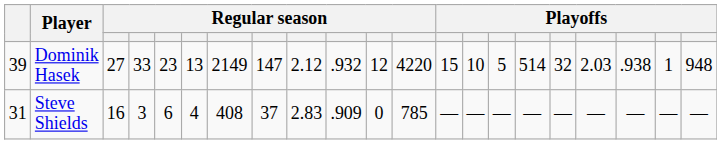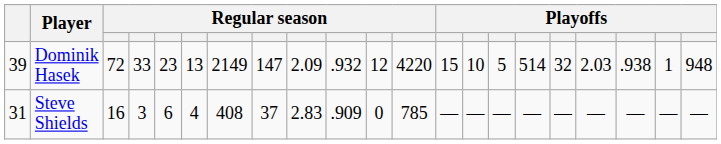 <table class="wikitable plainrowheaders" style="text-align:center;">
 <tr>
 <th scope="col" rowspan="2"></th>
 <th scope="col" rowspan="2">Player</th>
 <th scope=colgroup colspan=10>Regular season</th>
 <th scope=colgroup colspan=9>Playoffs</th>
 </tr>
 <tr>
 <th scope="col"></th>
 <th scope="col"></th>
 <th scope="col"></th>
 <th scope="col"></th>
 <th scope="col"></th>
 <th scope="col"></th>
 <th scope="col"></th>
 <th scope="col"></th>
 <th scope="col"></th>
 <th scope="col"></th>
 <th scope="col"></th>
 <th scope="col"></th>
 <th scope="col"></th>
 <th scope="col"></th>
 <th scope="col"></th>
 <th scope="col"></th>
 <th scope="col"></th>
 <th scope="col"></th>
 <th scope="col"></th>
 </tr>
 <tr>
 <td scope="row">39</td>
 <td align="left"><a href='#'>Dominik Hasek</a></td>
-<td>27</td>
+<td>72</td>
 <td>33</td>
 <td>23</td>
 <td>13</td>
 <td>2149</td>
 <td>147</td>
-<td>2.12</td>
+<td>2.09</td>
 <td>.932</td>
 <td>12</td>
 <td>4220</td>
 <td>15</td>
 <td>10</td>
 <td>5</td>
 <td>514</td>
 <td>32</td>
 <td>2.03</td>
 <td>.938</td>
 <td>1</td>
 <td>948</td>
 </tr>
 <tr>
 <td scope="row">31</td>
 <td align="left"><a href='#'>Steve Shields</a></td>
 <td>16</td>
 <td>3</td>
 <td>6</td>
 <td>4</td>
 <td>408</td>
 <td>37</td>
 <td>2.83</td>
 <td>.909</td>
 <td>0</td>
 <td>785</td>
 <td>—</td>
 <td>—</td>
 <td>—</td>
 <td>—</td>
 <td>—</td>
 <td>—</td>
 <td>—</td>
 <td>—</td>
 <td>—</td>
 </tr>
 </table>
